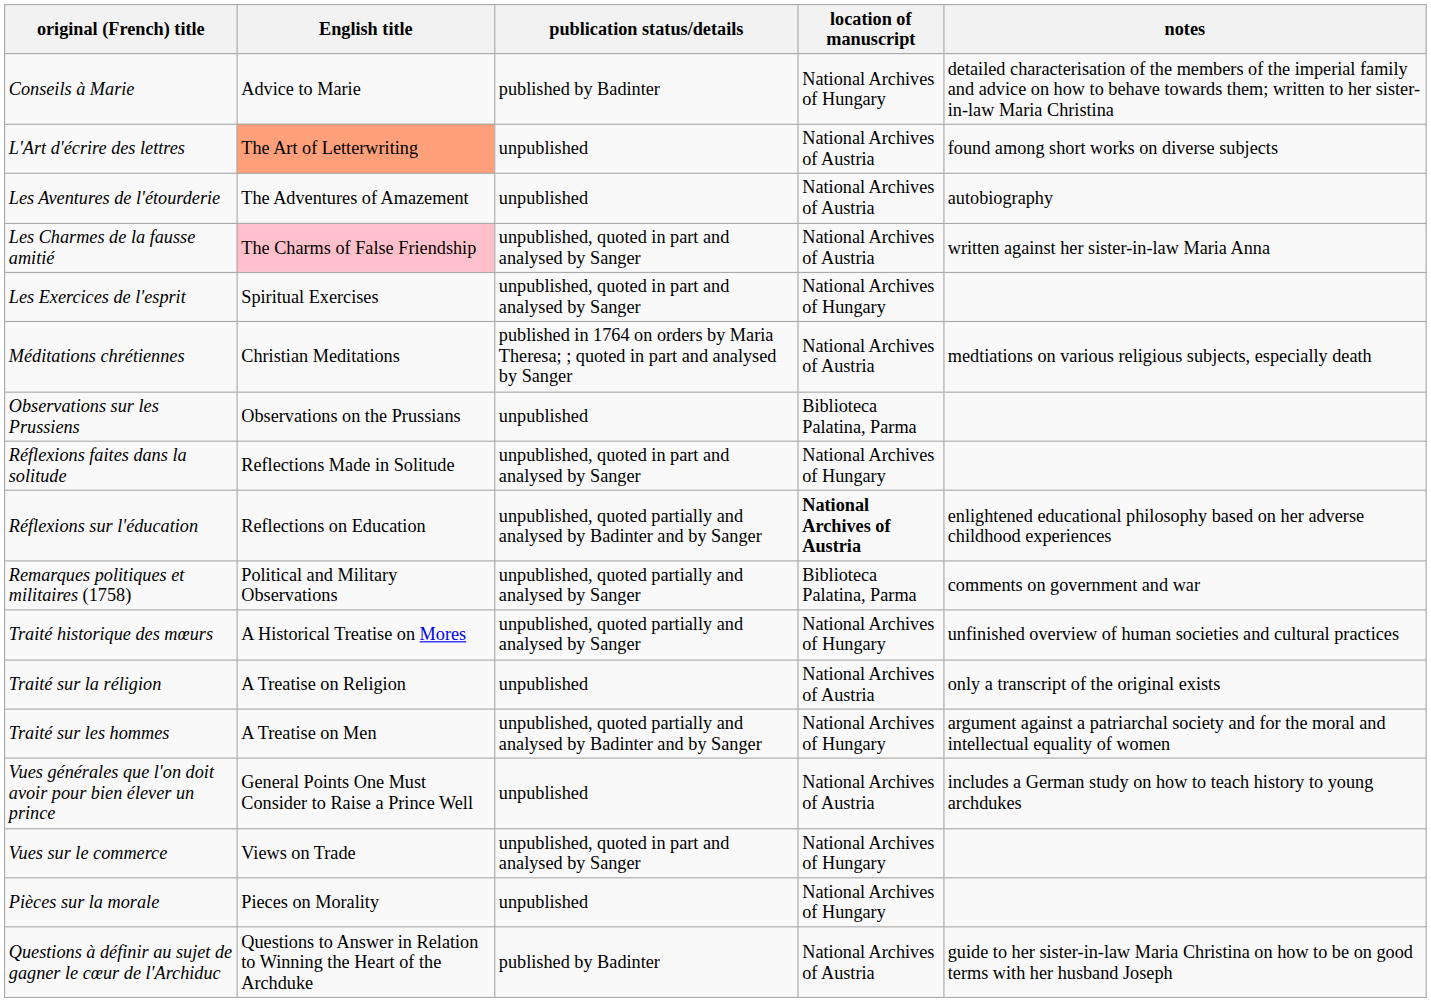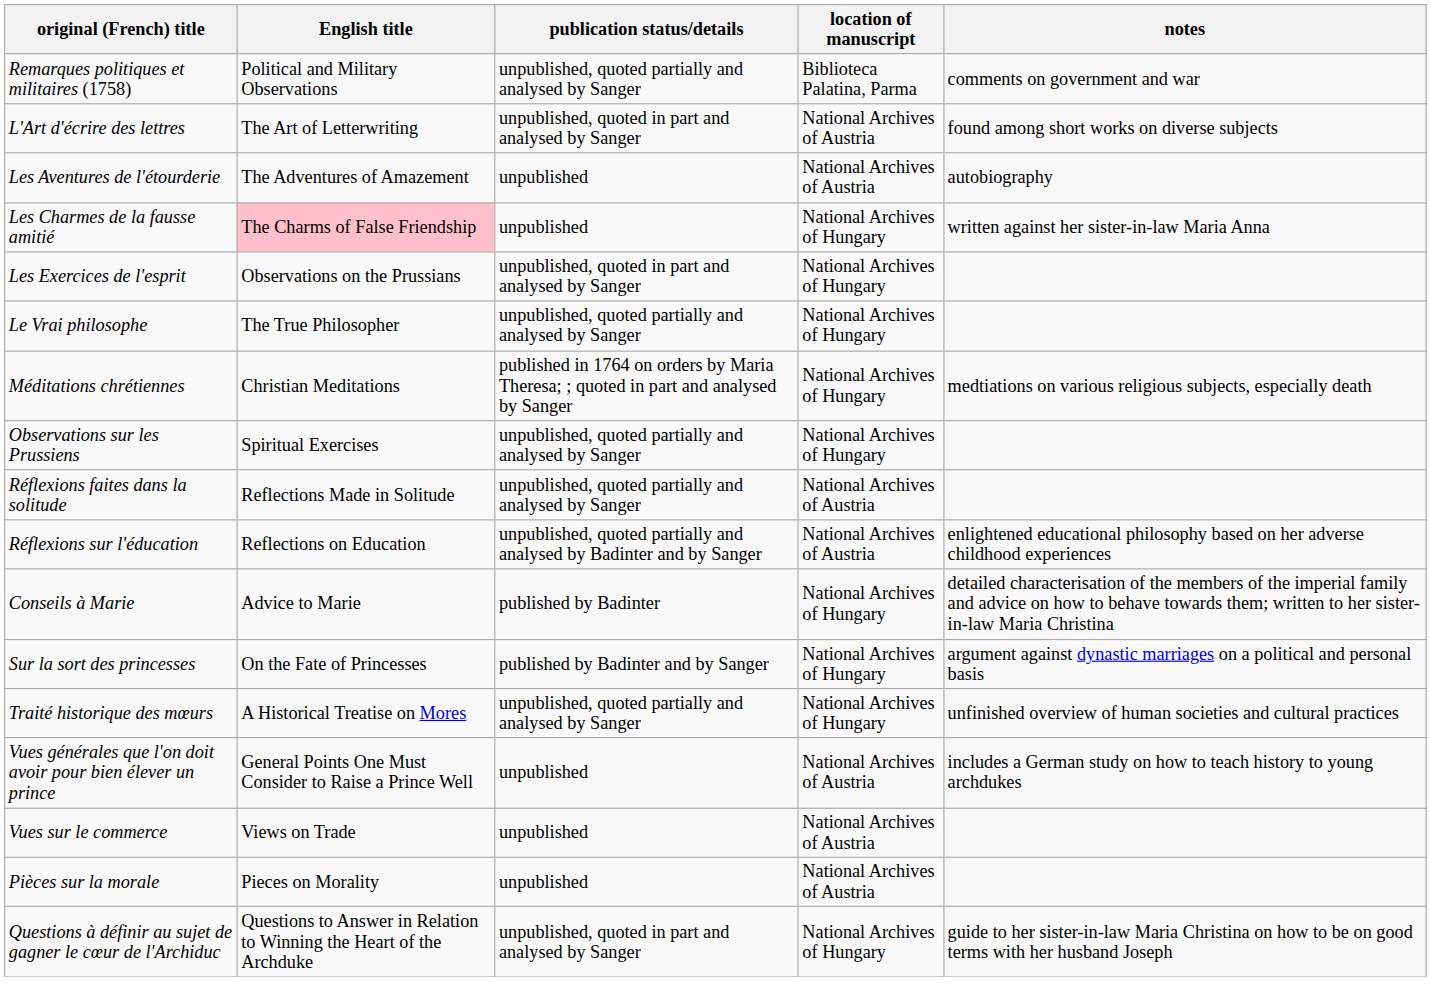 <table class="wikitable mw-collapsible">
 <tr>
 <th>original (French) title</th>
 <th>English title</th>
 <th>publication status/details</th>
 <th>location of manuscript</th>
 <th>notes</th>
 </tr>
 <tr>
-<td><em>Conseils à Marie</em></td>
-<td>Advice to Marie</td>
-<td>published by Badinter</td>
-<td>National Archives of Hungary</td>
-<td>detailed characterisation of the members of the imperial family and advice on how to behave towards them; written to her sister-in-law Maria Christina</td>
+<td><em>Remarques politiques et militaires</em> (1758)</td>
+<td>Political and Military Observations</td>
+<td>unpublished, quoted partially and analysed by Sanger</td>
+<td>Biblioteca Palatina, Parma</td>
+<td>comments on government and war</td>
 </tr>
 <tr>
 <td><em>L'Art d'écrire des lettres</em></td>
-<td style="background: lightsalmon;">The Art of Letterwriting</td>
-<td>unpublished</td>
+<td>The Art of Letterwriting</td>
+<td>unpublished, quoted in part and analysed by Sanger</td>
 <td>National Archives of Austria</td>
 <td>found among short works on diverse subjects</td>
 </tr>
 <tr>
 <td><em>Les Aventures de l'étourderie</em></td>
 <td>The Adventures of Amazement</td>
 <td>unpublished</td>
 <td>National Archives of Austria</td>
 <td>autobiography</td>
 </tr>
 <tr>
 <td><em>Les Charmes de la fausse amitié</em></td>
 <td style="background: pink;">The Charms of False Friendship</td>
-<td>unpublished, quoted in part and analysed by Sanger</td>
-<td>National Archives of Austria</td>
+<td>unpublished</td>
+<td>National Archives of Hungary</td>
 <td>written against her sister-in-law Maria Anna</td>
 </tr>
 <tr>
 <td><em>Les Exercices de l'esprit</em></td>
-<td>Spiritual Exercises</td>
+<td>Observations on the Prussians</td>
 <td>unpublished, quoted in part and analysed by Sanger</td>
+<td>National Archives of Hungary</td>
+<td></td>
+</tr>
+<tr>
+<td><em>Le Vrai philosophe</em></td>
+<td>The True Philosopher</td>
+<td>unpublished, quoted partially and analysed by Sanger</td>
 <td>National Archives of Hungary</td>
 <td></td>
 </tr>
 <tr>
 <td><em>Méditations chrétiennes</em></td>
 <td>Christian Meditations</td>
 <td>published in 1764 on orders by Maria Theresa; ; quoted in part and analysed by Sanger</td>
-<td>National Archives of Austria</td>
+<td>National Archives of Hungary</td>
 <td>medtiations on various religious subjects, especially death</td>
 </tr>
 <tr>
 <td><em>Observations sur les Prussiens</em></td>
-<td>Observations on the Prussians</td>
-<td>unpublished</td>
-<td>Biblioteca Palatina, Parma</td>
+<td>Spiritual Exercises</td>
+<td>unpublished, quoted partially and analysed by Sanger</td>
+<td>National Archives of Hungary</td>
 <td></td>
 </tr>
 <tr>
 <td><em>Réflexions faites dans la solitude</em></td>
 <td>Reflections Made in Solitude</td>
-<td>unpublished, quoted in part and analysed by Sanger</td>
-<td>National Archives of Hungary</td>
+<td>unpublished, quoted partially and analysed by Sanger</td>
+<td>National Archives of Austria</td>
 <td></td>
 </tr>
 <tr>
 <td><em>Réflexions sur l'éducation</em></td>
 <td>Reflections on Education</td>
 <td>unpublished, quoted partially and analysed by Badinter and by Sanger</td>
-<td><strong>National Archives of Austria</strong></td>
+<td>National Archives of Austria</td>
 <td>enlightened educational philosophy based on her adverse childhood experiences</td>
 </tr>
 <tr>
-<td><em>Remarques politiques et militaires</em> (1758)</td>
-<td>Political and Military Observations</td>
-<td>unpublished, quoted partially and analysed by Sanger</td>
-<td>Biblioteca Palatina, Parma</td>
-<td>comments on government and war</td>
+<td><em>Conseils à Marie</em></td>
+<td>Advice to Marie</td>
+<td>published by Badinter</td>
+<td>National Archives of Hungary</td>
+<td>detailed characterisation of the members of the imperial family and advice on how to behave towards them; written to her sister-in-law Maria Christina</td>
+</tr>
+<tr>
+<td><em>Sur la sort des princesses</em></td>
+<td>On the Fate of Princesses</td>
+<td>published by Badinter and by Sanger</td>
+<td>National Archives of Hungary</td>
+<td>argument against <a href='#'>dynastic marriages</a> on a political and personal basis</td>
 </tr>
 <tr>
 <td><em>Traité historique des mœurs</em></td>
 <td>A Historical Treatise on <a href='#'>Mores</a></td>
 <td>unpublished, quoted partially and analysed by Sanger</td>
 <td>National Archives of Hungary</td>
 <td>unfinished overview of human societies and cultural practices</td>
-</tr>
-<tr>
-<td><em>Traité sur la réligion</em></td>
-<td>A Treatise on Religion</td>
-<td>unpublished</td>
-<td>National Archives of Austria</td>
-<td>only a transcript of the original exists</td>
-</tr>
-<tr>
-<td><em>Traité sur les hommes</em></td>
-<td>A Treatise on Men</td>
-<td>unpublished, quoted partially and analysed by Badinter and by Sanger</td>
-<td>National Archives of Hungary</td>
-<td>argument against a patriarchal society and for the moral and intellectual equality of women</td>
 </tr>
 <tr>
 <td><em>Vues générales que l'on doit avoir pour bien élever un prince</em></td>
 <td>General Points One Must Consider to Raise a Prince Well</td>
 <td>unpublished</td>
 <td>National Archives of Austria</td>
 <td>includes a German study on how to teach history to young archdukes</td>
 </tr>
 <tr>
 <td><em>Vues sur le commerce</em></td>
 <td>Views on Trade</td>
-<td>unpublished, quoted in part and analysed by Sanger</td>
-<td>National Archives of Hungary</td>
+<td>unpublished</td>
+<td>National Archives of Austria</td>
 <td></td>
 </tr>
 <tr>
 <td><em>Pièces sur la morale</em></td>
 <td>Pieces on Morality</td>
 <td>unpublished</td>
-<td>National Archives of Hungary</td>
+<td>National Archives of Austria</td>
 <td></td>
 </tr>
 <tr>
 <td><em>Questions à définir au sujet de gagner le cœur de l'Archiduc</em></td>
 <td>Questions to Answer in Relation to Winning the Heart of the Archduke</td>
-<td>published by Badinter</td>
-<td>National Archives of Austria</td>
+<td>unpublished, quoted in part and analysed by Sanger</td>
+<td>National Archives of Hungary</td>
 <td>guide to her sister-in-law Maria Christina on how to be on good terms with her husband Joseph</td>
 </tr>
 </table>
